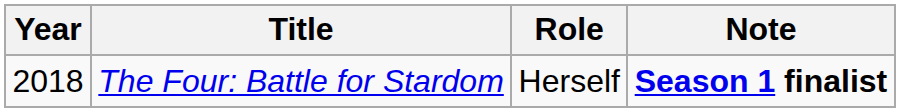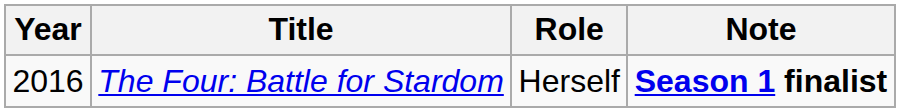 <table class="wikitable sortable">
 <tr>
 <th scope="col">Year</th>
 <th scope="col">Title</th>
 <th scope="col">Role</th>
 <th scope="col" class="unsortable">Note</th>
 </tr>
 <tr>
-<td>2018</td>
+<td>2016</td>
 <td><em><a href='#'>The Four: Battle for Stardom</a></em></td>
 <td>Herself</td>
 <td><strong><a href='#'>Season 1</a> finalist</strong></td>
 </tr>
 </table>
